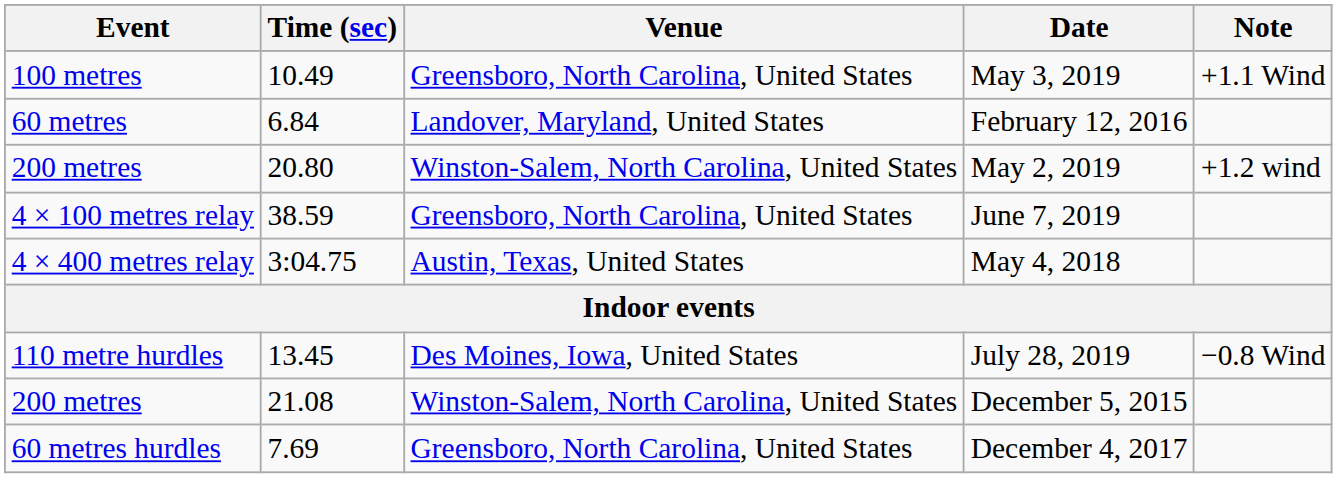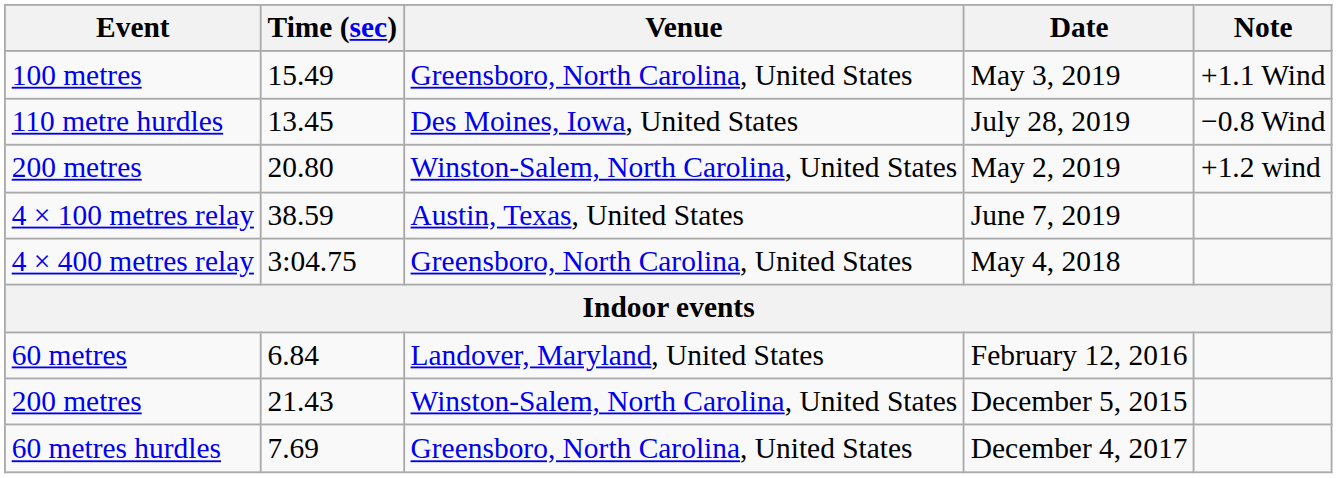 <table class=wikitable>
 <tr>
 <th>Event</th>
 <th>Time (<a href='#'>sec</a>)</th>
 <th>Venue</th>
 <th>Date</th>
 <th>Note</th>
 </tr>
 <tr>
 <td><a href='#'>100 metres</a></td>
-<td>10.49</td>
+<td>15.49</td>
 <td><a href='#'>Greensboro, North Carolina</a>, United States</td>
 <td>May 3, 2019</td>
 <td>+1.1 Wind</td>
 </tr>
 <tr>
-<td><a href='#'>60 metres</a></td>
-<td>6.84</td>
-<td><a href='#'>Landover, Maryland</a>, United States</td>
-<td>February 12, 2016</td>
-<td></td>
+<td><a href='#'>110 metre hurdles</a></td>
+<td>13.45</td>
+<td><a href='#'>Des Moines, Iowa</a>, United States</td>
+<td>July 28, 2019</td>
+<td>−0.8 Wind</td>
 </tr>
 <tr>
 <td><a href='#'>200 metres</a></td>
 <td>20.80</td>
 <td><a href='#'>Winston-Salem, North Carolina</a>, United States</td>
 <td>May 2, 2019</td>
 <td>+1.2 wind</td>
 </tr>
 <tr>
 <td><a href='#'>4 × 100 metres relay</a></td>
 <td>38.59</td>
-<td><a href='#'>Greensboro, North Carolina</a>, United States</td>
+<td><a href='#'>Austin, Texas</a>, United States</td>
 <td>June 7, 2019</td>
 <td></td>
 </tr>
 <tr>
 <td><a href='#'>4 × 400 metres relay</a></td>
 <td>3:04.75</td>
-<td><a href='#'>Austin, Texas</a>, United States</td>
+<td><a href='#'>Greensboro, North Carolina</a>, United States</td>
 <td>May 4, 2018</td>
 <td></td>
 </tr>
 <tr>
 <th colspan=5>Indoor events</th>
 </tr>
 <tr>
-<td><a href='#'>110 metre hurdles</a></td>
-<td>13.45</td>
-<td><a href='#'>Des Moines, Iowa</a>, United States</td>
-<td>July 28, 2019</td>
-<td>−0.8 Wind</td>
+<td><a href='#'>60 metres</a></td>
+<td>6.84</td>
+<td><a href='#'>Landover, Maryland</a>, United States</td>
+<td>February 12, 2016</td>
+<td></td>
 </tr>
 <tr>
 <td><a href='#'>200 metres</a></td>
-<td>21.08</td>
+<td>21.43</td>
 <td><a href='#'>Winston-Salem, North Carolina</a>, United States</td>
 <td>December 5, 2015</td>
 <td></td>
 </tr>
 <tr>
 <td><a href='#'>60 metres hurdles</a></td>
 <td>7.69</td>
 <td><a href='#'>Greensboro, North Carolina</a>, United States</td>
 <td>December 4, 2017</td>
 <td></td>
 </tr>
 </table>
